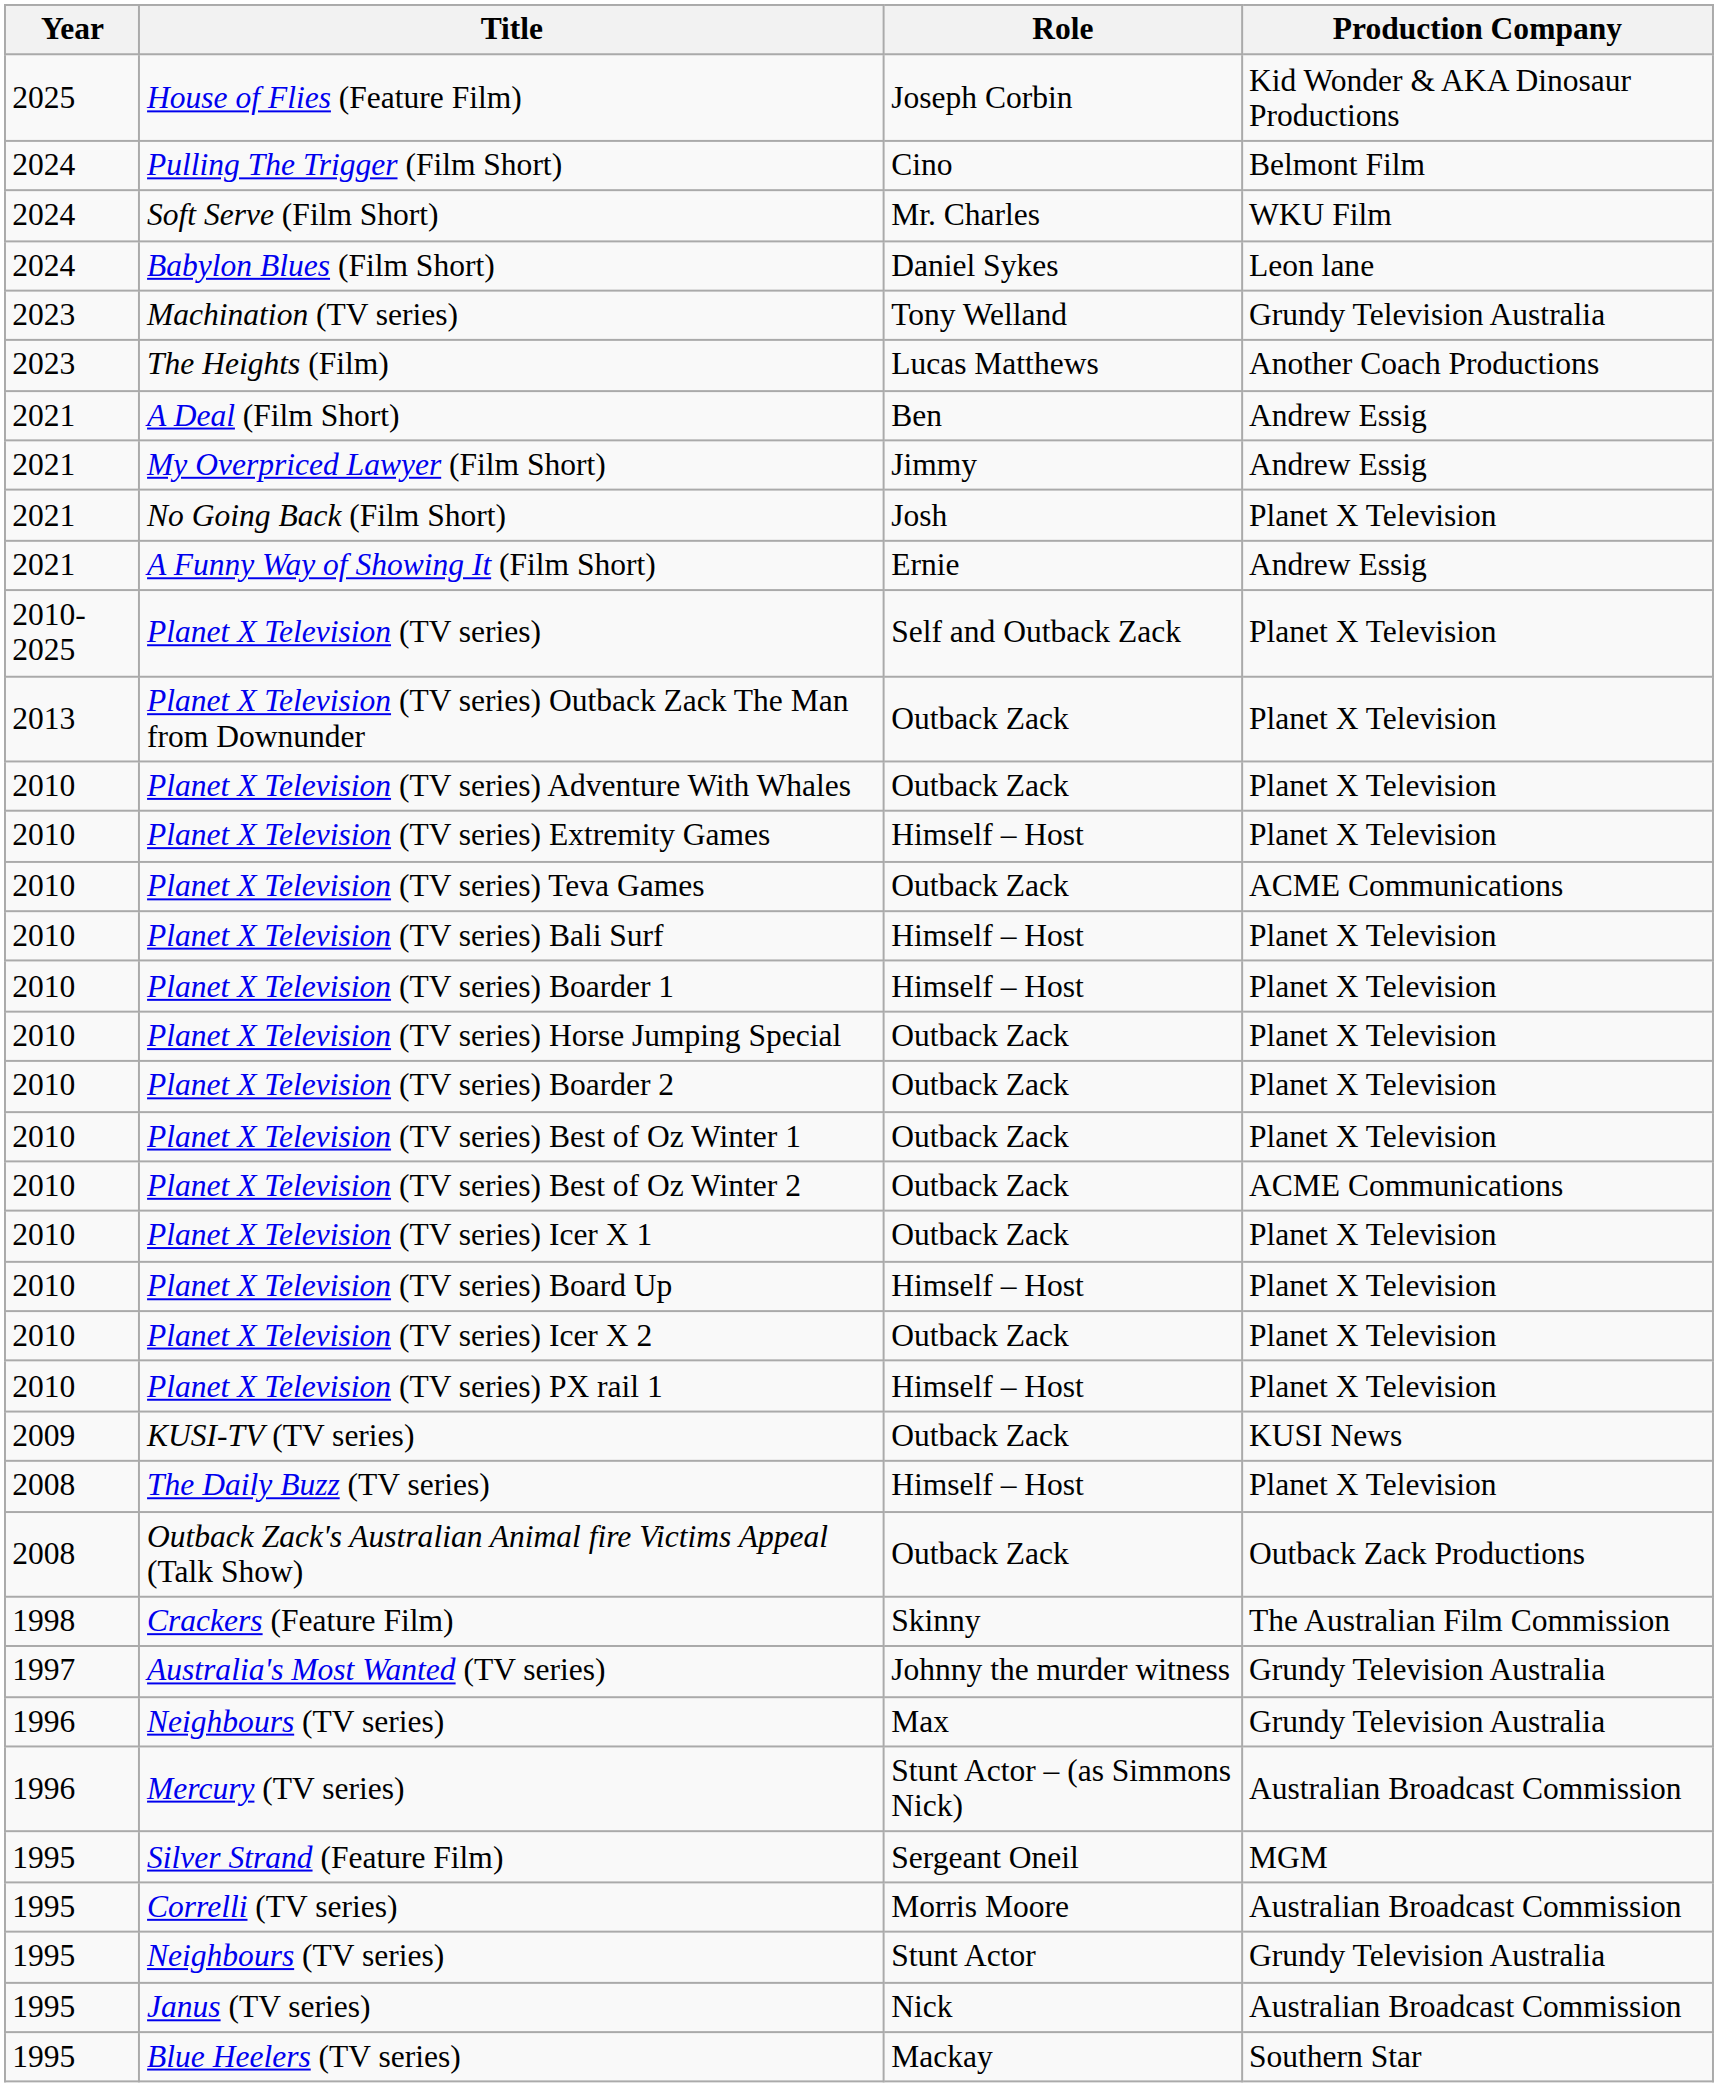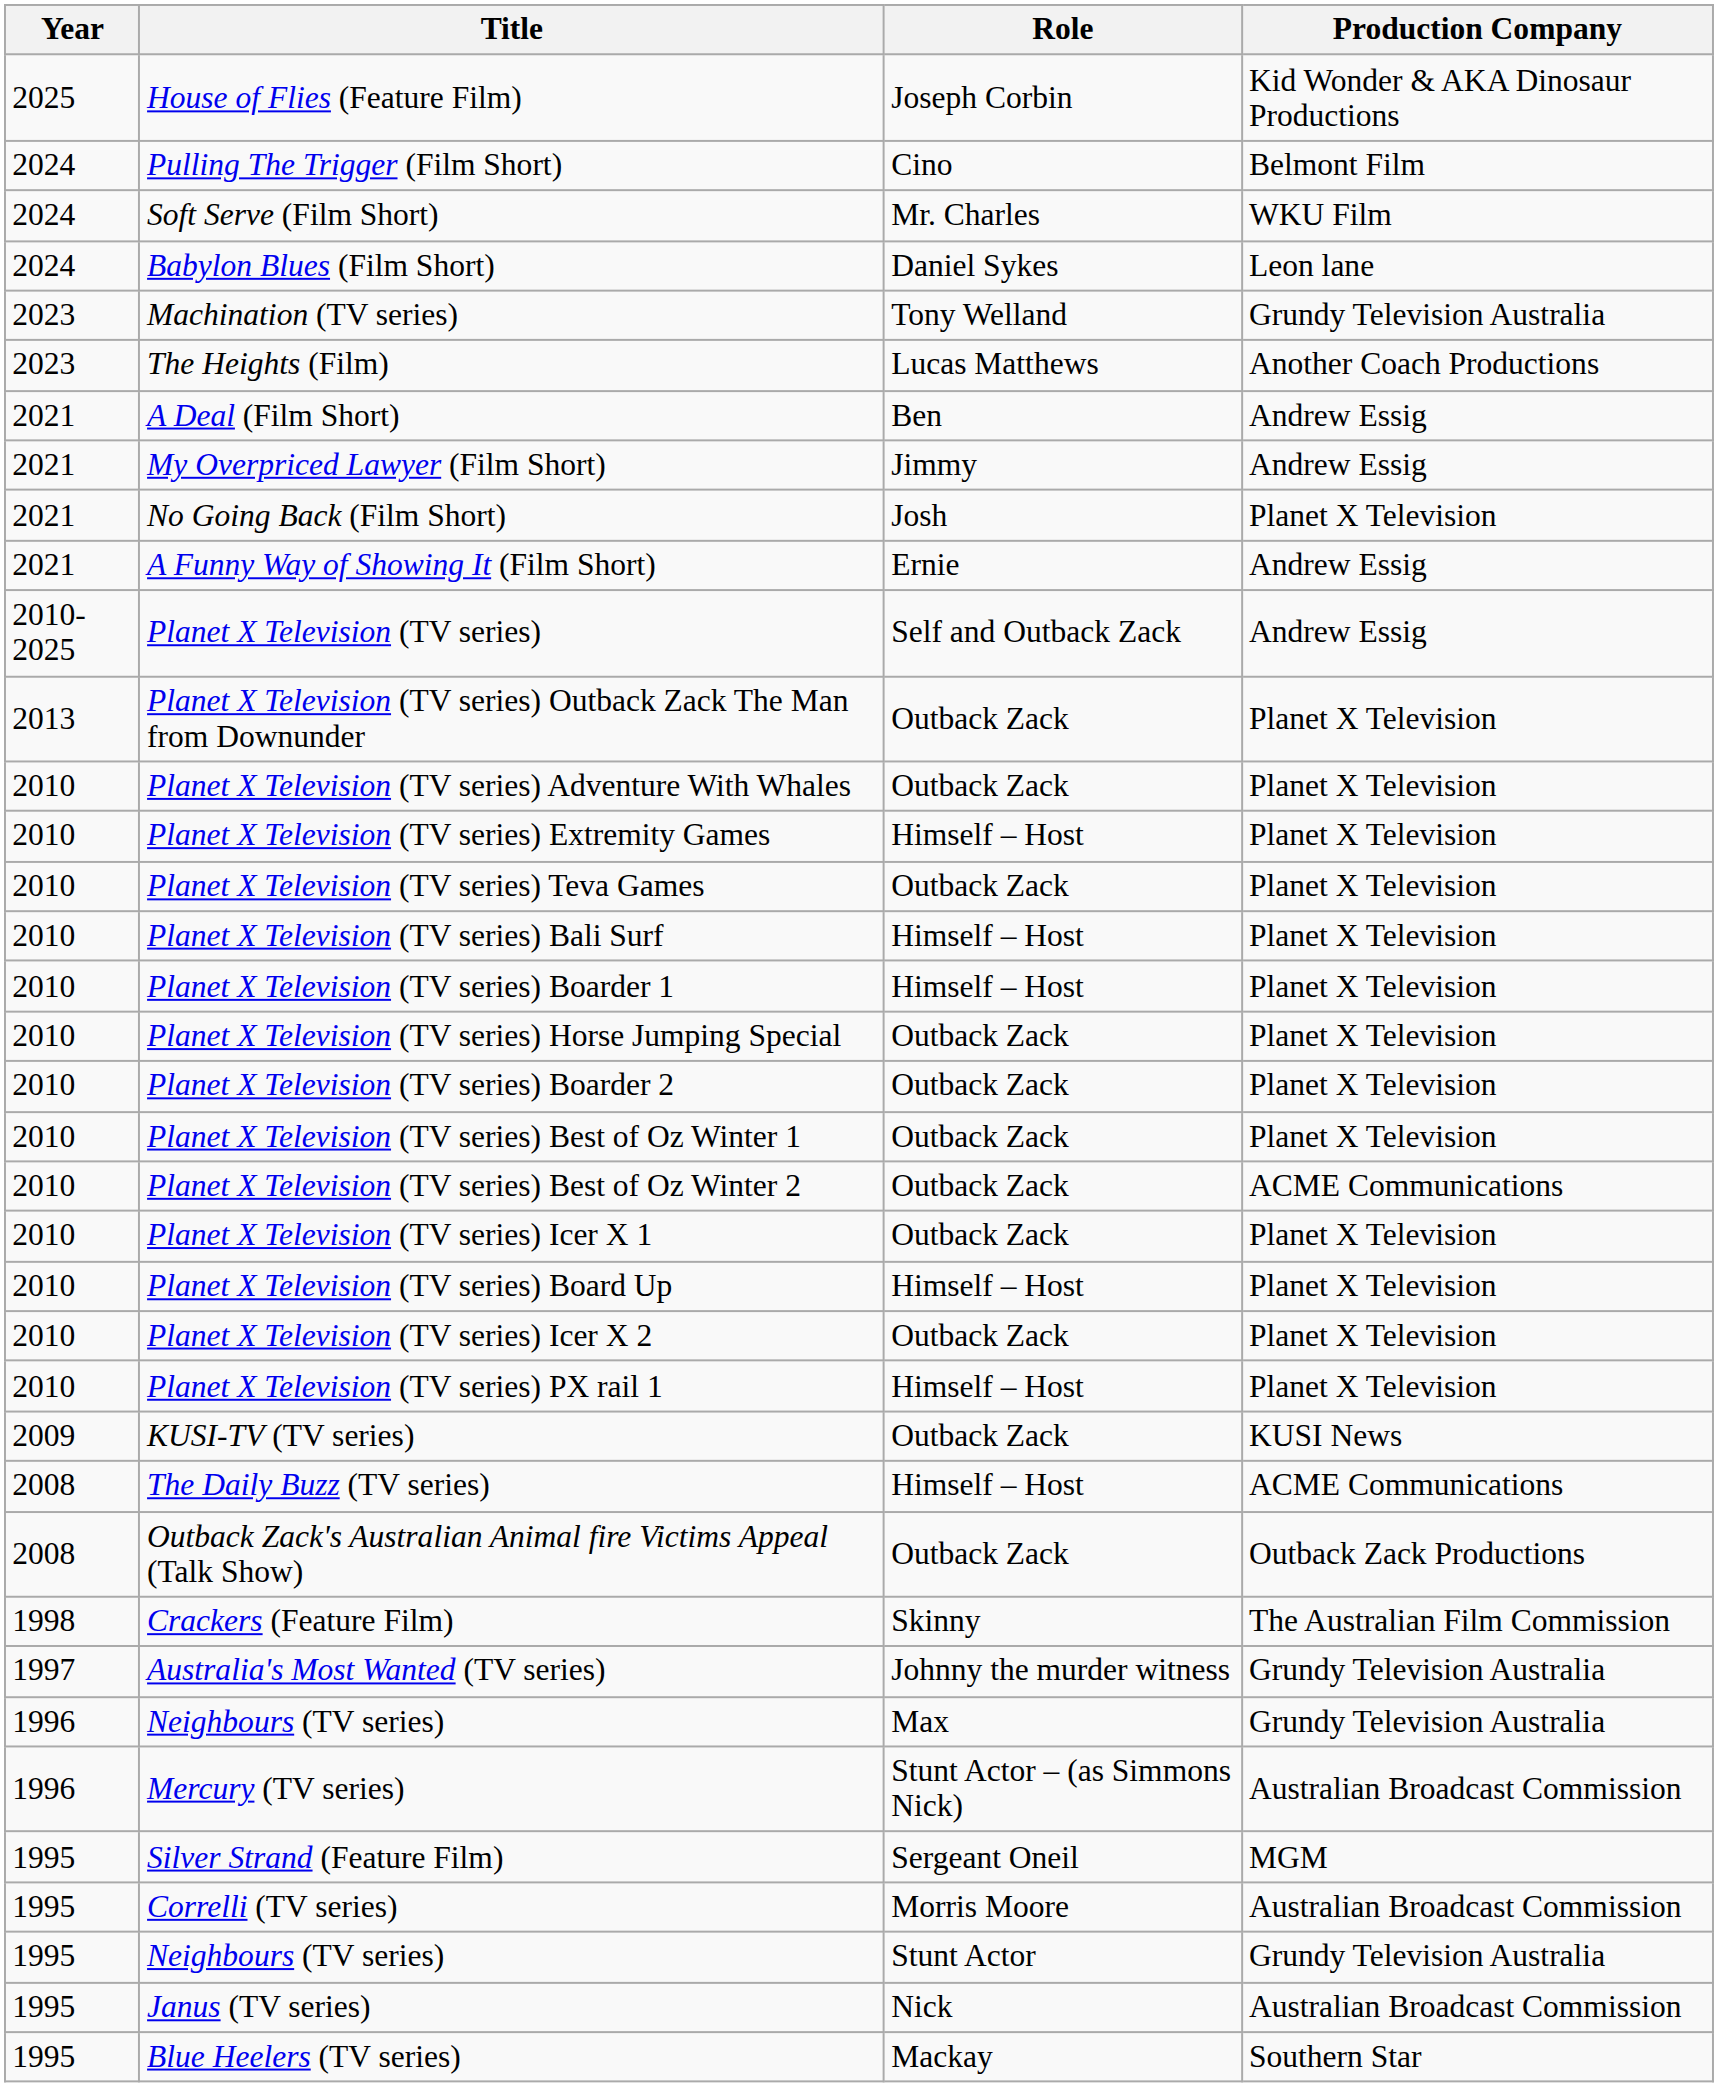 <table class="wikitable sortable">
 <tr>
 <th>Year</th>
 <th>Title</th>
 <th>Role</th>
 <th>Production Company</th>
 </tr>
 <tr>
 <td>2025</td>
 <td><em><a href='#'>House of Flies</a></em> (Feature Film)</td>
 <td>Joseph Corbin</td>
 <td>Kid Wonder & AKA Dinosaur Productions</td>
 </tr>
 <tr>
 <td>2024</td>
 <td><em><a href='#'>Pulling The Trigger</a></em> (Film Short)</td>
 <td>Cino</td>
 <td Wesley Carlton>Belmont Film</td>
 </tr>
 <tr>
 <td>2024</td>
 <td><em>Soft Serve</em> (Film Short)</td>
 <td>Mr. Charles</td>
 <td>WKU Film</td>
 </tr>
 <tr>
 <td>2024</td>
 <td><em><a href='#'>Babylon Blues</a></em> (Film Short)</td>
 <td>Daniel Sykes</td>
 <td>Leon lane</td>
 </tr>
 <tr>
 <td>2023</td>
 <td><em>Machination</em> (TV series)</td>
 <td>Tony Welland</td>
 <td>Grundy Television Australia</td>
 </tr>
 <tr>
 <td>2023</td>
 <td><em>The Heights</em> (Film)</td>
 <td>Lucas Matthews</td>
 <td>Another Coach Productions</td>
 </tr>
 <tr>
 <td>2021</td>
 <td><em><a href='#'>A Deal</a></em> (Film Short)</td>
 <td>Ben</td>
 <td>Andrew Essig</td>
 </tr>
 <tr>
 <td>2021</td>
 <td><em><a href='#'>My Overpriced Lawyer</a></em> (Film Short)</td>
 <td>Jimmy</td>
 <td>Andrew Essig</td>
 </tr>
 <tr>
 <td>2021</td>
 <td><em>No Going Back</em> (Film Short)</td>
 <td>Josh</td>
 <td>Planet X Television</td>
 </tr>
 <tr>
 <td>2021</td>
 <td><em><a href='#'>A Funny Way of Showing It</a></em> (Film Short)</td>
 <td>Ernie</td>
 <td>Andrew Essig</td>
 </tr>
 <tr>
 <td>2010-2025</td>
 <td><em><a href='#'>Planet X Television</a></em> (TV series)</td>
 <td>Self and Outback Zack</td>
-<td>Planet X Television</td>
+<td>Andrew Essig</td>
 </tr>
 <tr>
 <td>2013</td>
 <td><em><a href='#'>Planet X Television</a></em> (TV series) Outback Zack The Man from Downunder</td>
 <td>Outback Zack</td>
 <td>Planet X Television</td>
 </tr>
 <tr>
 <td>2010</td>
 <td><em><a href='#'>Planet X Television</a></em> (TV series) Adventure With Whales</td>
 <td>Outback Zack</td>
 <td>Planet X Television</td>
 </tr>
 <tr>
 <td>2010</td>
 <td><em><a href='#'>Planet X Television</a></em> (TV series) Extremity Games</td>
 <td>Himself – Host</td>
 <td>Planet X Television</td>
 </tr>
 <tr>
 <td>2010</td>
 <td><em><a href='#'>Planet X Television</a></em> (TV series) Teva Games</td>
 <td>Outback Zack</td>
-<td>ACME Communications</td>
+<td>Planet X Television</td>
 </tr>
 <tr>
 <td>2010</td>
 <td><em><a href='#'>Planet X Television</a></em> (TV series) Bali Surf</td>
 <td>Himself – Host</td>
 <td>Planet X Television</td>
 </tr>
 <tr>
 <td>2010</td>
 <td><em><a href='#'>Planet X Television</a></em> (TV series) Boarder 1</td>
 <td>Himself – Host</td>
 <td>Planet X Television</td>
 </tr>
 <tr>
 <td>2010</td>
 <td><em><a href='#'>Planet X Television</a></em> (TV series) Horse Jumping Special</td>
 <td>Outback Zack</td>
 <td>Planet X Television</td>
 </tr>
 <tr>
 <td>2010</td>
 <td><em><a href='#'>Planet X Television</a></em> (TV series) Boarder 2</td>
 <td>Outback Zack</td>
 <td>Planet X Television</td>
 </tr>
 <tr>
 <td>2010</td>
 <td><em><a href='#'>Planet X Television</a></em> (TV series) Best of Oz Winter 1</td>
 <td>Outback Zack</td>
 <td>Planet X Television</td>
 </tr>
 <tr>
 <td>2010</td>
 <td><em><a href='#'>Planet X Television</a></em> (TV series) Best of Oz Winter 2</td>
 <td>Outback Zack</td>
 <td>ACME Communications</td>
 </tr>
 <tr>
 <td>2010</td>
 <td><em><a href='#'>Planet X Television</a></em> (TV series) Icer X 1</td>
 <td>Outback Zack</td>
 <td>Planet X Television</td>
 </tr>
 <tr>
 <td>2010</td>
 <td><em><a href='#'>Planet X Television</a></em> (TV series) Board Up</td>
 <td>Himself – Host</td>
 <td>Planet X Television</td>
 </tr>
 <tr>
 <td>2010</td>
 <td><em><a href='#'>Planet X Television</a></em> (TV series) Icer X 2</td>
 <td>Outback Zack</td>
 <td>Planet X Television</td>
 </tr>
 <tr>
 <td>2010</td>
 <td><em><a href='#'>Planet X Television</a></em> (TV series) PX rail 1</td>
 <td>Himself – Host</td>
 <td>Planet X Television</td>
 </tr>
 <tr>
 <td>2009</td>
 <td><em>KUSI-TV</em> (TV series)</td>
 <td>Outback Zack</td>
 <td>KUSI News</td>
 </tr>
 <tr>
 <td>2008</td>
 <td><em><a href='#'>The Daily Buzz</a></em> (TV series)</td>
 <td>Himself – Host</td>
-<td>Planet X Television</td>
+<td>ACME Communications</td>
 </tr>
 <tr>
 <td>2008</td>
 <td><em>Outback Zack's Australian Animal fire Victims Appeal</em> (Talk Show)</td>
 <td>Outback Zack</td>
 <td>Outback Zack Productions</td>
 </tr>
 <tr>
 <td>1998</td>
 <td><em><a href='#'>Crackers</a></em> (Feature Film)</td>
 <td>Skinny</td>
 <td>The Australian Film Commission</td>
 </tr>
 <tr>
 <td>1997</td>
 <td><em><a href='#'>Australia's Most Wanted</a></em> (TV series)</td>
 <td>Johnny the murder witness</td>
 <td>Grundy Television Australia</td>
 </tr>
 <tr>
 <td>1996</td>
 <td><em><a href='#'>Neighbours</a></em> (TV series)</td>
 <td>Max</td>
 <td>Grundy Television Australia</td>
 </tr>
 <tr>
 <td>1996</td>
 <td><em><a href='#'>Mercury</a></em> (TV series)</td>
 <td>Stunt Actor – (as Simmons Nick)</td>
 <td>Australian Broadcast Commission</td>
 </tr>
 <tr>
 <td>1995</td>
 <td><em><a href='#'>Silver Strand</a></em> (Feature Film)</td>
 <td>Sergeant Oneil</td>
 <td>MGM</td>
 </tr>
 <tr>
 <td>1995</td>
 <td><em><a href='#'>Correlli</a></em> (TV series)</td>
 <td>Morris Moore</td>
 <td>Australian Broadcast Commission</td>
 </tr>
 <tr>
 <td>1995</td>
 <td><em><a href='#'>Neighbours</a></em> (TV series)</td>
 <td>Stunt Actor</td>
 <td>Grundy Television Australia</td>
 </tr>
 <tr>
 <td>1995</td>
 <td><em><a href='#'>Janus</a></em> (TV series)</td>
 <td>Nick</td>
 <td>Australian Broadcast Commission</td>
 </tr>
 <tr>
 <td>1995</td>
 <td><em><a href='#'>Blue Heelers</a></em> (TV series)</td>
 <td>Mackay</td>
 <td>Southern Star</td>
 </tr>
 </table>
